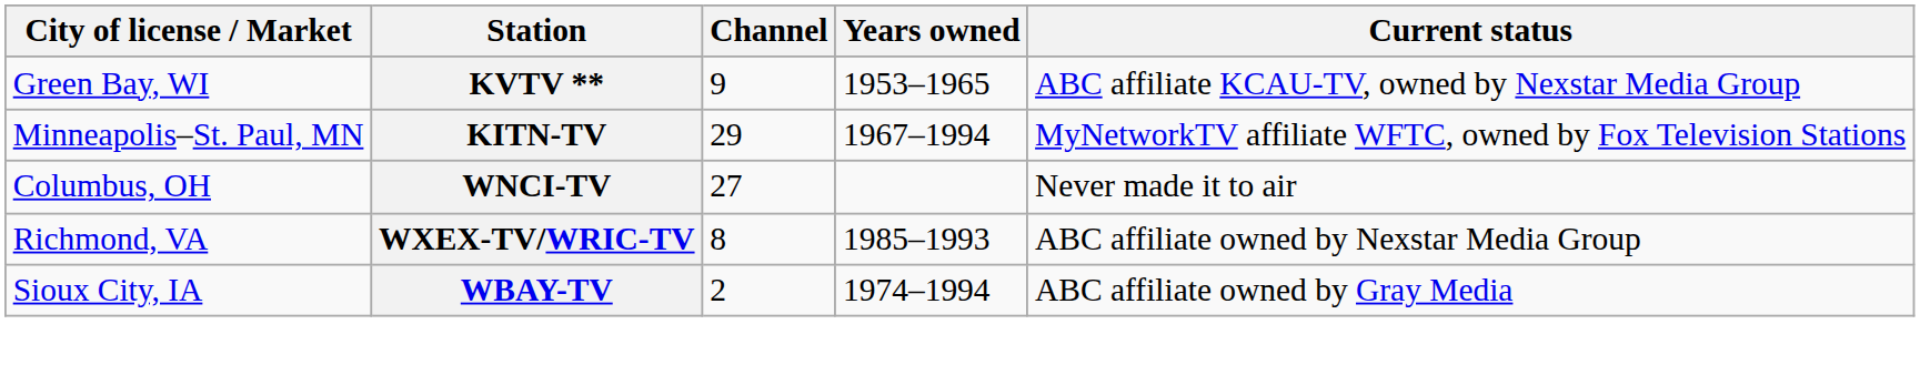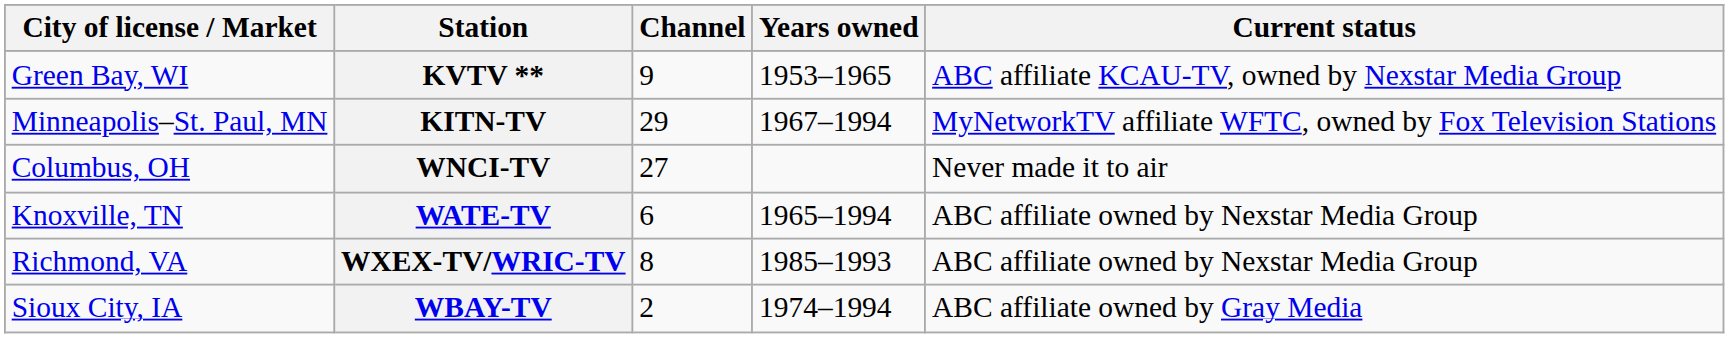 <table class="wikitable">
 <tr>
 <th scope="col">City of license / Market</th>
 <th scope="col">Station</th>
 <th scope="col">Channel</th>
 <th scope="col">Years owned</th>
 <th scope="col">Current status</th>
 </tr>
 <tr>
 <td><a href='#'>Green Bay, WI</a></td>
 <th scope="row">KVTV **</th>
 <td>9</td>
 <td>1953–1965</td>
 <td><a href='#'>ABC</a> affiliate <a href='#'>KCAU-TV</a>, owned by <a href='#'>Nexstar Media Group</a></td>
 </tr>
 <tr>
 <td><a href='#'>Minneapolis</a>–<a href='#'>St. Paul, MN</a></td>
 <th scope="row">KITN-TV</th>
 <td>29</td>
 <td>1967–1994</td>
 <td><a href='#'>MyNetworkTV</a> affiliate <a href='#'>WFTC</a>, owned by <a href='#'>Fox Television Stations</a></td>
 </tr>
 <tr>
 <td><a href='#'>Columbus, OH</a></td>
 <th scope="row">WNCI-TV</th>
 <td>27</td>
 <td></td>
 <td>Never made it to air</td>
 </tr>
 <tr>
+<td><a href='#'>Knoxville, TN</a></td>
+<th scope="row"><a href='#'>WATE-TV</a></th>
+<td>6</td>
+<td>1965–1994</td>
+<td>ABC affiliate owned by Nexstar Media Group</td>
+</tr>
+<tr>
 <td><a href='#'>Richmond, VA</a></td>
 <th scope="row">WXEX-TV/<a href='#'>WRIC-TV</a></th>
 <td>8</td>
 <td>1985–1993</td>
 <td>ABC affiliate owned by Nexstar Media Group</td>
 </tr>
 <tr>
 <td><a href='#'>Sioux City, IA</a></td>
 <th scope="row"><a href='#'>WBAY-TV</a></th>
 <td>2</td>
 <td>1974–1994</td>
 <td>ABC affiliate owned by <a href='#'>Gray Media</a></td>
 </tr>
 </table>
